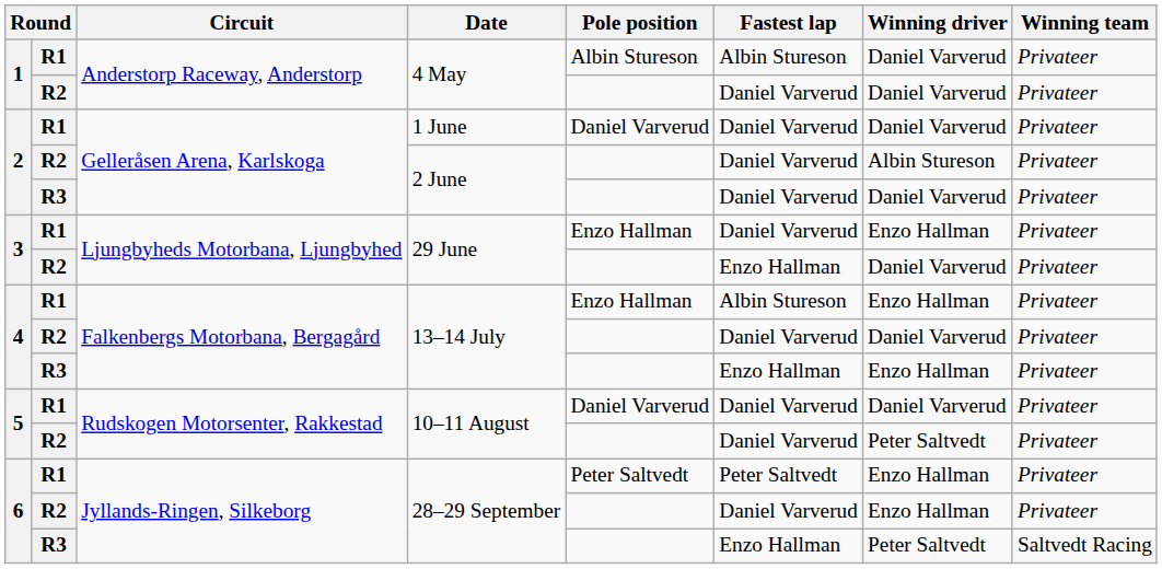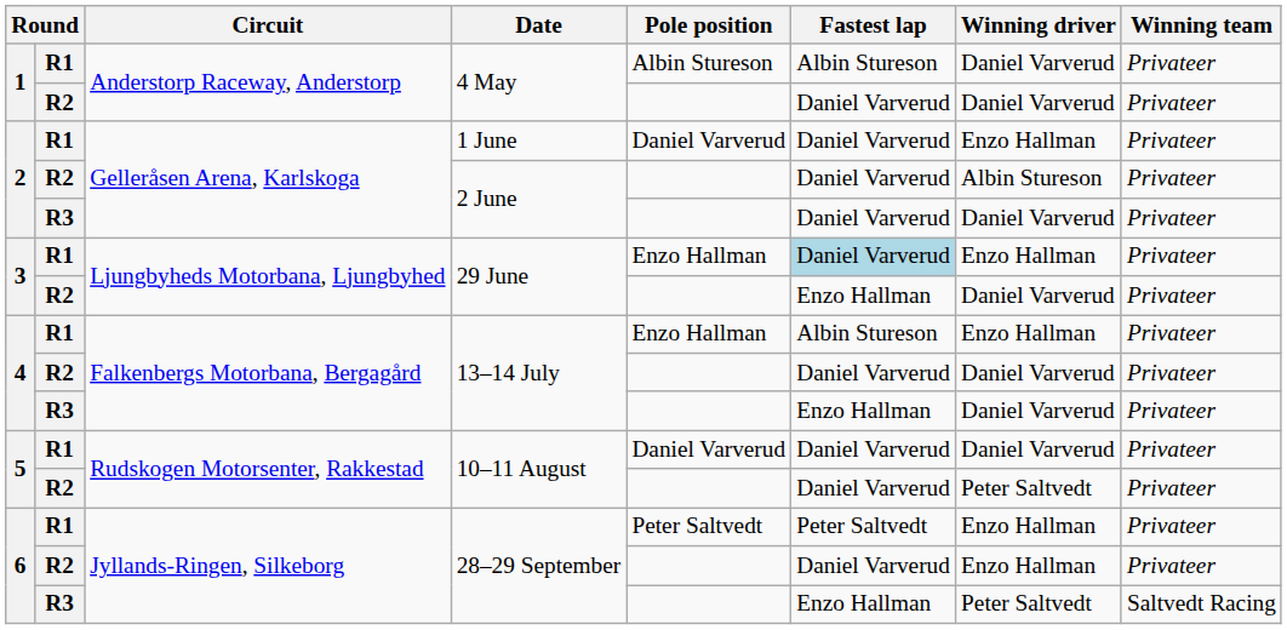 <table class="wikitable" style="font-size: 85%">
 <tr>
 <th colspan=2>Round</th>
 <th>Circuit</th>
 <th>Date</th>
 <th>Pole position</th>
 <th>Fastest lap</th>
 <th>Winning driver</th>
 <th>Winning team</th>
 </tr>
 <tr>
 <th rowspan=2>1</th>
 <th>R1</th>
 <td rowspan=2> <a href='#'>Anderstorp Raceway</a>, <a href='#'>Anderstorp</a></td>
 <td rowspan=2>4 May</td>
 <td> Albin Stureson</td>
 <td> Albin Stureson</td>
 <td> Daniel Varverud</td>
 <td><em>Privateer</em></td>
 </tr>
 <tr>
 <th>R2</th>
 <td></td>
 <td> Daniel Varverud</td>
 <td> Daniel Varverud</td>
 <td><em>Privateer</em></td>
 </tr>
 <tr>
 <th rowspan=3>2</th>
 <th>R1</th>
 <td rowspan=3> <a href='#'>Gelleråsen Arena</a>, <a href='#'>Karlskoga</a></td>
 <td>1 June</td>
 <td> Daniel Varverud</td>
 <td> Daniel Varverud</td>
-<td> Daniel Varverud</td>
+<td> Enzo Hallman</td>
 <td><em>Privateer</em></td>
 </tr>
 <tr>
 <th>R2</th>
 <td rowspan=2>2 June</td>
 <td></td>
 <td> Daniel Varverud</td>
 <td> Albin Stureson</td>
 <td><em>Privateer</em></td>
 </tr>
 <tr>
 <th>R3</th>
 <td></td>
 <td> Daniel Varverud</td>
 <td> Daniel Varverud</td>
 <td><em>Privateer</em></td>
 </tr>
 <tr>
 <th rowspan=2>3</th>
 <th>R1</th>
 <td rowspan=2> <a href='#'>Ljungbyheds Motorbana</a>, <a href='#'>Ljungbyhed</a></td>
 <td rowspan=2>29 June</td>
 <td> Enzo Hallman</td>
-<td> Daniel Varverud</td>
+<td style="background: lightblue;"> Daniel Varverud</td>
 <td> Enzo Hallman</td>
 <td><em>Privateer</em></td>
 </tr>
 <tr>
 <th>R2</th>
 <td></td>
 <td> Enzo Hallman</td>
 <td> Daniel Varverud</td>
 <td><em>Privateer</em></td>
 </tr>
 <tr>
 <th rowspan=3>4</th>
 <th>R1</th>
 <td rowspan=3> <a href='#'>Falkenbergs Motorbana</a>, <a href='#'>Bergagård</a></td>
 <td rowspan=3>13–14 July</td>
 <td> Enzo Hallman</td>
 <td> Albin Stureson</td>
 <td> Enzo Hallman</td>
 <td><em>Privateer</em></td>
 </tr>
 <tr>
 <th>R2</th>
 <td></td>
 <td> Daniel Varverud</td>
 <td> Daniel Varverud</td>
 <td><em>Privateer</em></td>
 </tr>
 <tr>
 <th>R3</th>
 <td></td>
 <td> Enzo Hallman</td>
-<td> Enzo Hallman</td>
+<td> Daniel Varverud</td>
 <td><em>Privateer</em></td>
 </tr>
 <tr>
 <th rowspan=2>5</th>
 <th>R1</th>
 <td rowspan=2> <a href='#'>Rudskogen Motorsenter</a>, <a href='#'>Rakkestad</a></td>
 <td rowspan=2>10–11 August</td>
 <td> Daniel Varverud</td>
 <td> Daniel Varverud</td>
 <td> Daniel Varverud</td>
 <td><em>Privateer</em></td>
 </tr>
 <tr>
 <th>R2</th>
 <td></td>
 <td> Daniel Varverud</td>
 <td> Peter Saltvedt</td>
 <td><em>Privateer</em></td>
 </tr>
 <tr>
 <th rowspan=3>6</th>
 <th>R1</th>
 <td rowspan=3> <a href='#'>Jyllands-Ringen</a>, <a href='#'>Silkeborg</a></td>
 <td rowspan=3>28–29 September</td>
 <td> Peter Saltvedt</td>
 <td> Peter Saltvedt</td>
 <td> Enzo Hallman</td>
 <td><em>Privateer</em></td>
 </tr>
 <tr>
 <th>R2</th>
 <td></td>
 <td> Daniel Varverud</td>
 <td> Enzo Hallman</td>
 <td><em>Privateer</em></td>
 </tr>
 <tr>
 <th>R3</th>
 <td></td>
 <td> Enzo Hallman</td>
 <td> Peter Saltvedt</td>
 <td> Saltvedt Racing</td>
 </tr>
 </table>
